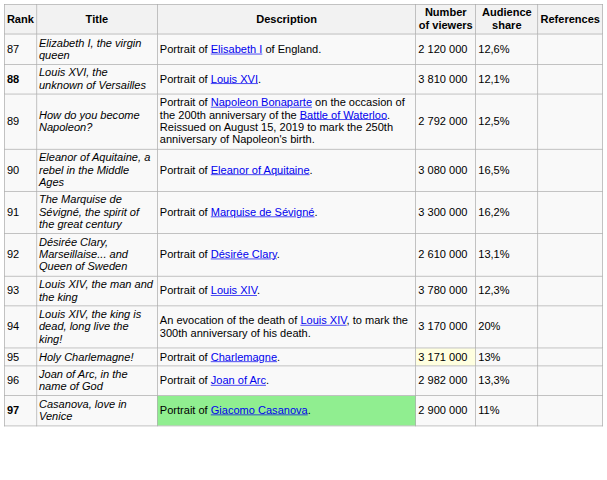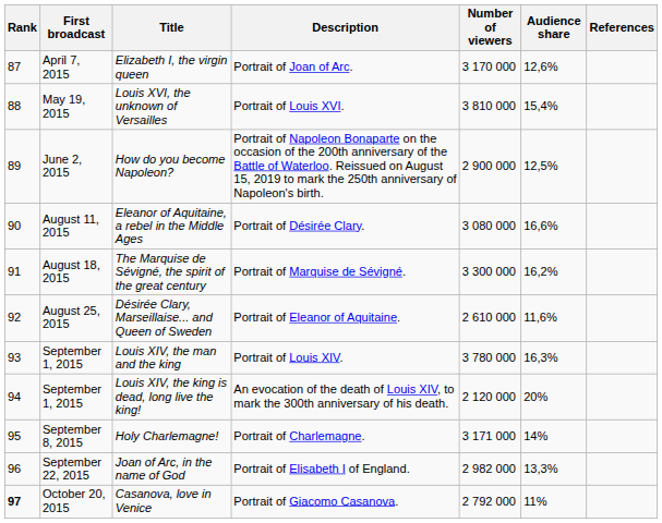 <table class="wikitable">
 <tr>
 <th>Rank</th>
+<th>First broadcast</th>
 <th>Title</th>
 <th>Description</th>
 <th>Number of viewers</th>
 <th>Audience share</th>
 <th>References</th>
 </tr>
 <tr>
 <td>87</td>
+<td>April 7, 2015</td>
 <td><em>Elizabeth I, the virgin queen</em></td>
-<td>Portrait of <a href='#'>Elisabeth I</a> of England.</td>
-<td>2 120 000</td>
+<td>Portrait of <a href='#'>Joan of Arc</a>.</td>
+<td>3 170 000</td>
 <td>12,6%</td>
 <td></td>
 </tr>
 <tr>
-<td><strong>88</strong></td>
+<td>88</td>
+<td>May 19, 2015</td>
 <td><em>Louis XVI, the unknown of Versailles</em></td>
 <td>Portrait of <a href='#'>Louis XVI</a>.</td>
 <td>3 810 000</td>
-<td>12,1%</td>
+<td>15,4%</td>
 <td></td>
 </tr>
 <tr>
 <td>89</td>
+<td>June 2, 2015</td>
 <td><em>How do you become Napoleon?</em></td>
 <td>Portrait of <a href='#'>Napoleon Bonaparte</a> on the occasion of the 200th anniversary of the <a href='#'>Battle of Waterloo</a>. Reissued on August 15, 2019 to mark the 250th anniversary of Napoleon's birth.</td>
-<td>2 792 000</td>
+<td>2 900 000</td>
 <td>12,5%</td>
 <td></td>
 </tr>
 <tr>
 <td>90</td>
+<td>August 11, 2015</td>
 <td><em>Eleanor of Aquitaine, a rebel in the Middle Ages</em></td>
-<td>Portrait of <a href='#'>Eleanor of Aquitaine</a>.</td>
+<td>Portrait of <a href='#'>Désirée Clary</a>.</td>
 <td>3 080 000</td>
-<td>16,5%</td>
+<td>16,6%</td>
 <td></td>
 </tr>
 <tr>
 <td>91</td>
+<td>August 18, 2015</td>
 <td><em>The Marquise de Sévigné, the spirit of the great century</em></td>
 <td>Portrait of <a href='#'>Marquise de Sévigné</a>.</td>
 <td>3 300 000</td>
 <td>16,2%</td>
 <td></td>
 </tr>
 <tr>
 <td>92</td>
+<td>August 25, 2015</td>
 <td><em>Désirée Clary, Marseillaise... and Queen of Sweden</em></td>
-<td>Portrait of <a href='#'>Désirée Clary</a>.</td>
+<td>Portrait of <a href='#'>Eleanor of Aquitaine</a>.</td>
 <td>2 610 000</td>
-<td>13,1%</td>
+<td>11,6%</td>
 <td></td>
 </tr>
 <tr>
 <td>93</td>
+<td>September 1, 2015</td>
 <td><em>Louis XIV, the man and the king</em></td>
 <td>Portrait of <a href='#'>Louis XIV</a>.</td>
 <td>3 780 000</td>
-<td>12,3%</td>
+<td>16,3%</td>
 <td></td>
 </tr>
 <tr>
 <td>94</td>
+<td>September 1, 2015</td>
 <td><em>Louis XIV, the king is dead, long live the king!</em></td>
 <td>An evocation of the death of <a href='#'>Louis XIV</a>, to mark the 300th anniversary of his death.</td>
-<td>3 170 000</td>
+<td>2 120 000</td>
 <td>20%</td>
 <td></td>
 </tr>
 <tr>
 <td>95</td>
+<td>September 8, 2015</td>
 <td><em>Holy Charlemagne!</em></td>
 <td>Portrait of <a href='#'>Charlemagne</a>.</td>
-<td style="background: lightyellow;">3 171 000</td>
-<td>13%</td>
+<td>3 171 000</td>
+<td>14%</td>
 <td></td>
 </tr>
 <tr>
 <td>96</td>
+<td>September 22, 2015</td>
 <td><em>Joan of Arc, in the name of God</em></td>
-<td>Portrait of <a href='#'>Joan of Arc</a>.</td>
+<td>Portrait of <a href='#'>Elisabeth I</a> of England.</td>
 <td>2 982 000</td>
 <td>13,3%</td>
 <td></td>
 </tr>
 <tr>
 <td><strong>97</strong></td>
+<td>October 20, 2015</td>
 <td><em>Casanova, love in Venice</em></td>
-<td style="background: lightgreen;">Portrait of <a href='#'>Giacomo Casanova</a>.</td>
-<td>2 900 000</td>
+<td>Portrait of <a href='#'>Giacomo Casanova</a>.</td>
+<td>2 792 000</td>
 <td>11%</td>
 <td></td>
 </tr>
 </table>
